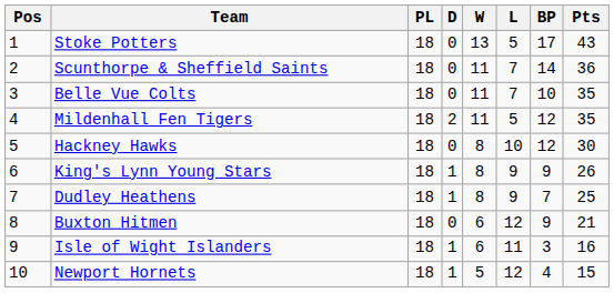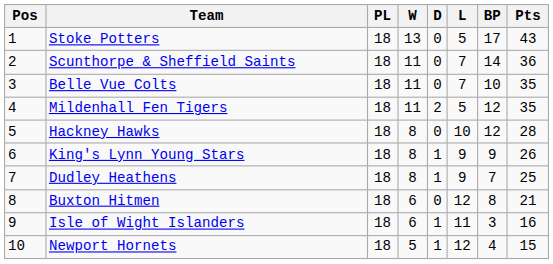 <table class=wikitable width="500">
 <tr>
 <th>Pos</th>
 <th>Team</th>
 <th>PL</th>
+<th>W</th>
 <th>D</th>
-<th>W</th>
 <th>L</th>
 <th>BP</th>
 <th>Pts</th>
 </tr>
 <tr>
 <td>1</td>
 <td><a href='#'>Stoke Potters</a></td>
 <td align="center">18</td>
+<td align="center">13</td>
 <td align="center">0</td>
-<td align="center">13</td>
 <td align="center">5</td>
 <td align="center">17</td>
 <td align="center">43</td>
 </tr>
 <tr>
 <td>2</td>
 <td><a href='#'>Scunthorpe & Sheffield Saints</a></td>
 <td align="center">18</td>
+<td align="center">11</td>
 <td align="center">0</td>
-<td align="center">11</td>
 <td align="center">7</td>
 <td align="center">14</td>
 <td align="center">36</td>
 </tr>
 <tr>
 <td>3</td>
 <td><a href='#'>Belle Vue Colts</a></td>
 <td align="center">18</td>
+<td align="center">11</td>
 <td align="center">0</td>
-<td align="center">11</td>
 <td align="center">7</td>
 <td align="center">10</td>
 <td align="center">35</td>
 </tr>
 <tr>
 <td>4</td>
 <td><a href='#'>Mildenhall Fen Tigers</a></td>
 <td align="center">18</td>
+<td align="center">11</td>
 <td align="center">2</td>
-<td align="center">11</td>
 <td align="center">5</td>
 <td align="center">12</td>
 <td align="center">35</td>
 </tr>
 <tr>
 <td>5</td>
 <td><a href='#'>Hackney Hawks</a></td>
 <td align="center">18</td>
+<td align="center">8</td>
 <td align="center">0</td>
-<td align="center">8</td>
 <td align="center">10</td>
 <td align="center">12</td>
-<td align="center">30</td>
+<td align="center">28</td>
 </tr>
 <tr>
 <td>6</td>
 <td><a href='#'>King's Lynn Young Stars</a></td>
 <td align="center">18</td>
+<td align="center">8</td>
 <td align="center">1</td>
-<td align="center">8</td>
 <td align="center">9</td>
 <td align="center">9</td>
 <td align="center">26</td>
 </tr>
 <tr>
 <td>7</td>
 <td><a href='#'>Dudley Heathens</a></td>
 <td align="center">18</td>
+<td align="center">8</td>
 <td align="center">1</td>
-<td align="center">8</td>
 <td align="center">9</td>
 <td align="center">7</td>
 <td align="center">25</td>
 </tr>
 <tr>
 <td>8</td>
 <td><a href='#'>Buxton Hitmen</a></td>
 <td align="center">18</td>
+<td align="center">6</td>
 <td align="center">0</td>
-<td align="center">6</td>
 <td align="center">12</td>
-<td align="center">9</td>
+<td align="center">8</td>
 <td align="center">21</td>
 </tr>
 <tr>
 <td>9</td>
 <td><a href='#'>Isle of Wight Islanders</a></td>
 <td align="center">18</td>
+<td align="center">6</td>
 <td align="center">1</td>
-<td align="center">6</td>
 <td align="center">11</td>
 <td align="center">3</td>
 <td align="center">16</td>
 </tr>
 <tr>
 <td>10</td>
 <td><a href='#'>Newport Hornets</a></td>
 <td align="center">18</td>
+<td align="center">5</td>
 <td align="center">1</td>
-<td align="center">5</td>
 <td align="center">12</td>
 <td align="center">4</td>
 <td align="center">15</td>
 </tr>
 </table>
